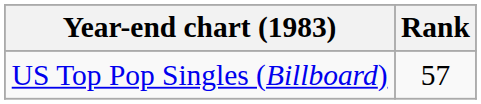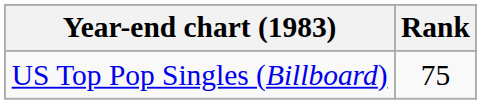 <table class="wikitable sortable">
 <tr>
 <th>Year-end chart (1983)</th>
 <th>Rank</th>
 </tr>
 <tr>
 <td><a href='#'>US Top Pop Singles (<em>Billboard</em>)</a></td>
-<td align="center">57</td>
+<td align="center">75</td>
 </tr>
 </table>
